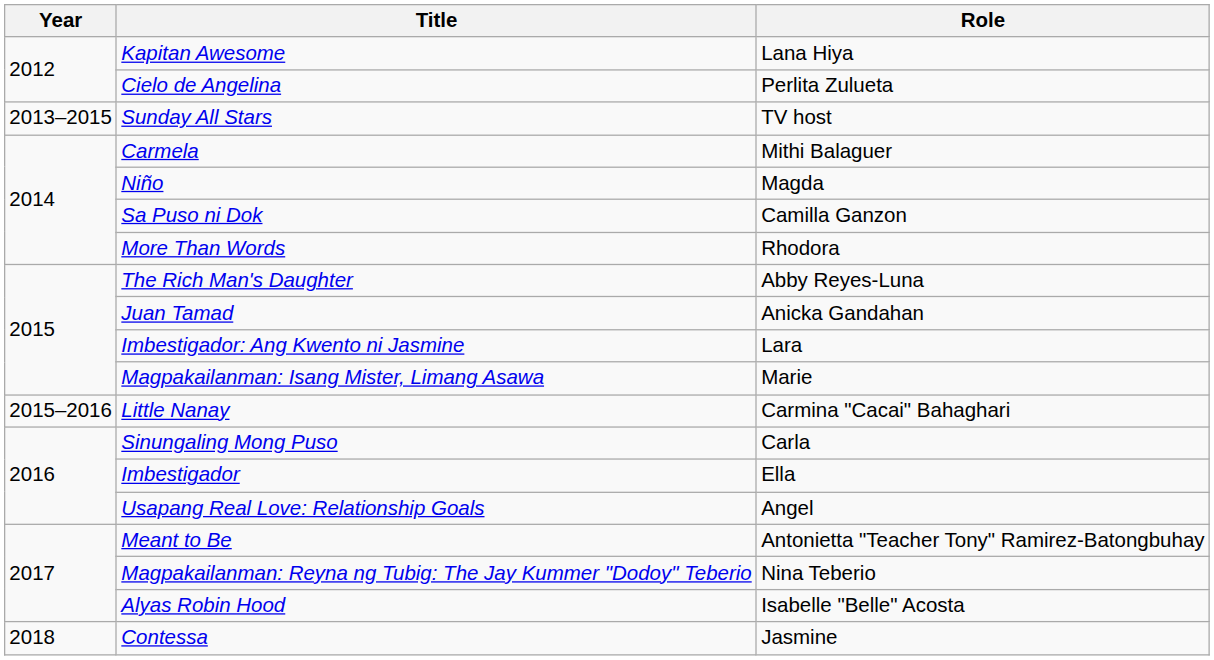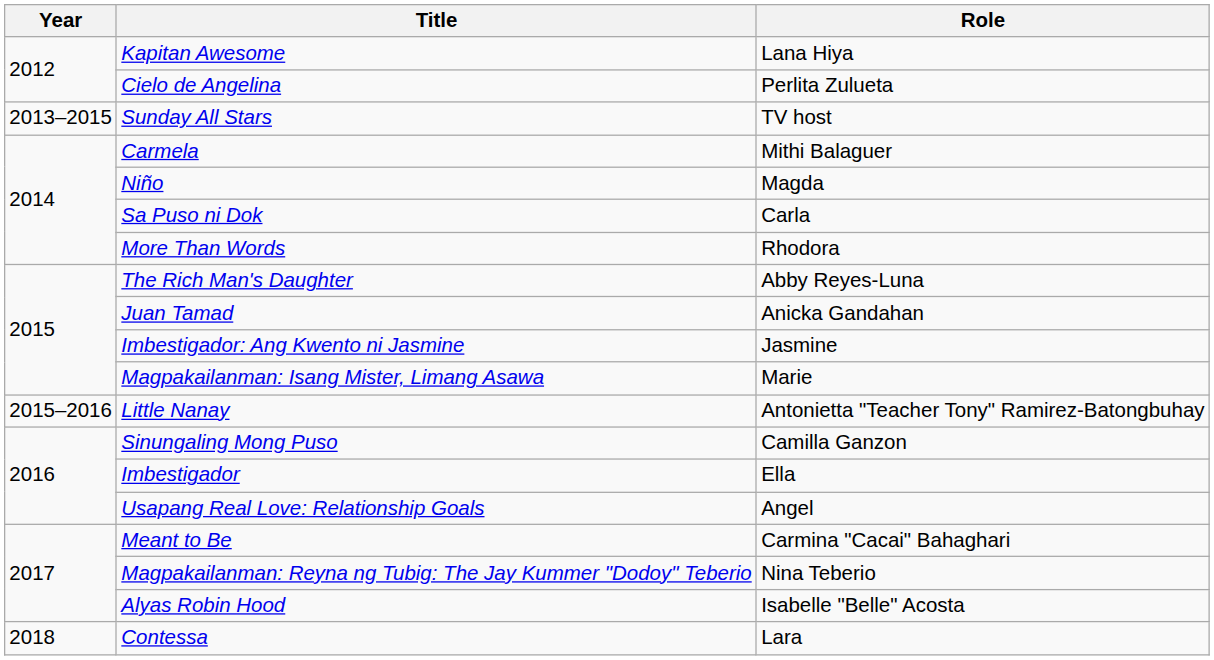 <table class="wikitable sortable">
 <tr>
 <th>Year</th>
 <th>Title</th>
 <th>Role</th>
 </tr>
 <tr>
 <td rowspan="2">2012</td>
 <td><em><a href='#'>Kapitan Awesome</a></em></td>
 <td>Lana Hiya</td>
 </tr>
 <tr>
 <td><em><a href='#'>Cielo de Angelina</a></em></td>
 <td>Perlita Zulueta</td>
 </tr>
 <tr>
 <td>2013–2015</td>
 <td><em><a href='#'>Sunday All Stars</a></em></td>
 <td>TV host</td>
 </tr>
 <tr>
 <td rowspan="4">2014</td>
 <td><em><a href='#'>Carmela</a></em></td>
 <td>Mithi Balaguer</td>
 </tr>
 <tr>
 <td><em><a href='#'>Niño</a></em></td>
 <td>Magda</td>
 </tr>
 <tr>
 <td><em><a href='#'>Sa Puso ni Dok</a></em></td>
-<td>Camilla Ganzon</td>
+<td>Carla</td>
 </tr>
 <tr>
 <td><em><a href='#'>More Than Words</a></em></td>
 <td>Rhodora</td>
 </tr>
 <tr>
 <td rowspan="4">2015</td>
 <td><em><a href='#'>The Rich Man's Daughter</a></em></td>
 <td>Abby Reyes-Luna</td>
 </tr>
 <tr>
 <td><em><a href='#'>Juan Tamad</a></em></td>
 <td>Anicka Gandahan</td>
 </tr>
 <tr>
 <td><em><a href='#'>Imbestigador: Ang Kwento ni Jasmine</a></em></td>
-<td>Lara</td>
+<td>Jasmine</td>
 </tr>
 <tr>
 <td><em><a href='#'>Magpakailanman: Isang Mister, Limang Asawa</a></em></td>
 <td>Marie</td>
 </tr>
 <tr>
 <td>2015–2016</td>
 <td><em><a href='#'>Little Nanay</a></em></td>
-<td>Carmina "Cacai" Bahaghari</td>
+<td>Antonietta "Teacher Tony" Ramirez-Batongbuhay</td>
 </tr>
 <tr>
 <td rowspan="3">2016</td>
 <td><em><a href='#'>Sinungaling Mong Puso</a></em></td>
-<td>Carla</td>
+<td>Camilla Ganzon</td>
 </tr>
 <tr>
 <td><em><a href='#'>Imbestigador</a></em></td>
 <td>Ella</td>
 </tr>
 <tr>
 <td><em><a href='#'>Usapang Real Love: Relationship Goals</a></em></td>
 <td>Angel</td>
 </tr>
 <tr>
 <td rowspan=3>2017</td>
 <td><em><a href='#'>Meant to Be</a></em></td>
-<td>Antonietta "Teacher Tony" Ramirez-Batongbuhay</td>
+<td>Carmina "Cacai" Bahaghari</td>
 </tr>
 <tr>
 <td><em><a href='#'>Magpakailanman: Reyna ng Tubig: The Jay Kummer "Dodoy" Teberio</a></em></td>
 <td>Nina Teberio</td>
 </tr>
 <tr>
 <td><a href='#'><em>Alyas Robin Hood</em></a></td>
 <td>Isabelle "Belle" Acosta</td>
 </tr>
 <tr>
 <td>2018</td>
 <td><em><a href='#'>Contessa</a></em></td>
-<td>Jasmine</td>
+<td>Lara</td>
 </tr>
 </table>
